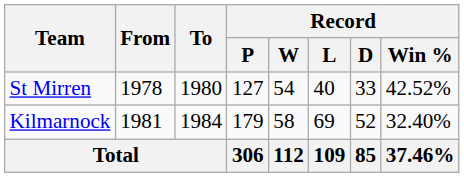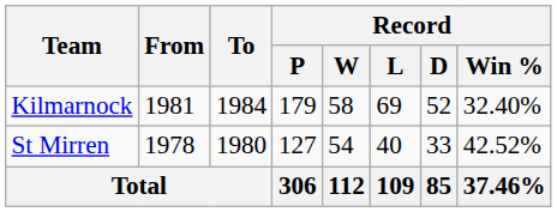 <table class="wikitable">
 <tr>
 <th rowspan="2">Team</th>
 <th rowspan="2">From</th>
 <th rowspan="2">To</th>
 <th colspan="5">Record</th>
 </tr>
 <tr>
 <th>P</th>
 <th>W</th>
 <th>L</th>
 <th>D</th>
 <th>Win %</th>
 </tr>
 <tr>
+<td><a href='#'>Kilmarnock</a></td>
+<td>1981</td>
+<td>1984</td>
+<td>179</td>
+<td>58</td>
+<td>69</td>
+<td>52</td>
+<td>32.40%</td>
+</tr>
+<tr>
 <td><a href='#'>St Mirren</a></td>
 <td>1978</td>
 <td>1980</td>
 <td>127</td>
 <td>54</td>
 <td>40</td>
 <td>33</td>
 <td>42.52%</td>
 </tr>
 <tr>
-<td><a href='#'>Kilmarnock</a></td>
-<td>1981</td>
-<td>1984</td>
-<td>179</td>
-<td>58</td>
-<td>69</td>
-<td>52</td>
-<td>32.40%</td>
-</tr>
-<tr>
 <th colspan="3">Total</th>
 <th>306</th>
 <th>112</th>
 <th>109</th>
 <th>85</th>
 <th>37.46%</th>
 </tr>
 </table>
